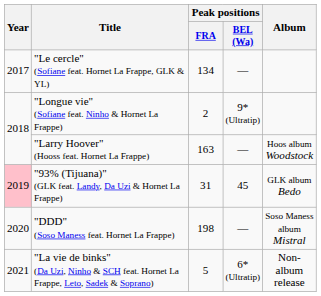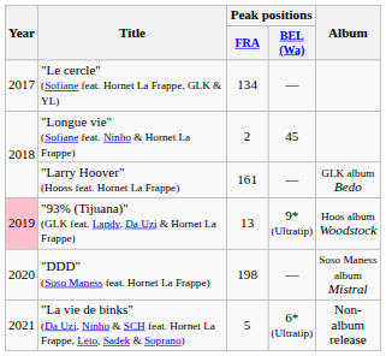 <table class="wikitable">
 <tr>
 <th rowspan="2" style="text-align:center; width:10px;">Year</th>
 <th rowspan="2" style="text-align:center; width:220px;">Title</th>
 <th colspan="2" style="text-align:center; width:20px;">Peak positions</th>
 <th rowspan="2" style="text-align:center; width:70px;">Album</th>
 </tr>
 <tr>
 <th scope="col" style="width:3em;font-size:90%;"><a href='#'>FRA</a><br></th>
 <th scope="col" style="width:3em;font-size:90%;"><a href='#'>BEL<br>(Wa)</a><br></th>
 </tr>
 <tr>
 <td style="text-align:center;">2017</td>
 <td>"Le cercle"<br><small>(<a href='#'>Sofiane</a> feat. Hornet La Frappe, GLK & YL)</small></td>
 <td style="text-align:center;">134</td>
 <td style="text-align:center;">—</td>
 <td style="text-align:center;"></td>
 </tr>
 <tr>
 <td style="text-align:center;" rowspan=2>2018</td>
 <td>"Longue vie"<br><small>(<a href='#'>Sofiane</a> feat. <a href='#'>Ninho</a> & Hornet La Frappe)</small></td>
 <td style="text-align:center;">2</td>
-<td style="text-align:center;">9*<br><small>(Ultratip)</small></td>
+<td style="text-align:center;">45</td>
 <td style="text-align:center;"></td>
 </tr>
 <tr>
 <td>"Larry Hoover"<br><small>(Hooss feat. Hornet La Frappe)</small></td>
-<td style="text-align:center;">163</td>
+<td style="text-align:center;">161</td>
 <td style="text-align:center;">—</td>
-<td style="text-align:center;"><small>Hoos album</small><br><em>Woodstock</em></td>
+<td style="text-align:center;"><small>GLK album</small><br><em>Bedo</em></td>
 </tr>
 <tr>
 <td style="background: pink; text-align:center;">2019</td>
 <td>"93% (Tijuana)"<br><small>(GLK feat. <a href='#'>Landy</a>, <a href='#'>Da Uzi</a> & Hornet La Frappe)</small></td>
-<td style="text-align:center;">31</td>
-<td style="text-align:center;">45</td>
-<td style="text-align:center;"><small>GLK album</small><br><em>Bedo</em></td>
+<td style="text-align:center;">13</td>
+<td style="text-align:center;">9*<br><small>(Ultratip)</small></td>
+<td style="text-align:center;"><small>Hoos album</small><br><em>Woodstock</em></td>
 </tr>
 <tr>
 <td style="text-align:center;">2020</td>
 <td>"DDD"<br><small>(<a href='#'>Soso Maness</a> feat. Hornet La Frappe)</small></td>
 <td style="text-align:center;">198</td>
 <td style="text-align:center;">—</td>
 <td style="text-align:center;"><small>Soso Maness album</small><br><em>Mistral</em></td>
 </tr>
 <tr>
 <td style="text-align:center;">2021</td>
 <td>"La vie de binks"<br><small>(<a href='#'>Da Uzi</a>, <a href='#'>Ninho</a> & <a href='#'>SCH</a> feat. Hornet La Frappe, <a href='#'>Leto</a>, <a href='#'>Sadek</a> & <a href='#'>Soprano</a>)</small></td>
 <td style="text-align:center;">5</td>
 <td style="text-align:center;">6*<br><small>(Ultratip)</small></td>
 <td style="text-align:center;">Non-album release</td>
 </tr>
 </table>
